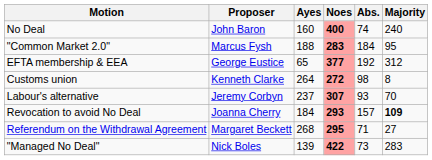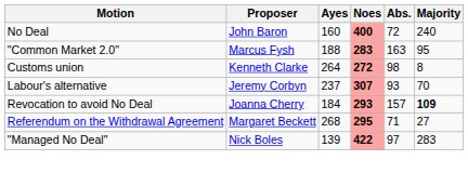 <table class="wikitable">
 <tr>
 <th>Motion</th>
 <th>Proposer</th>
 <th>Ayes</th>
 <th>Noes</th>
 <th>Abs.</th>
 <th>Majority</th>
 </tr>
 <tr>
 <td>No Deal</td>
 <td><a href='#'>John Baron</a></td>
 <td>160</td>
 <td style="background:#FFA3A3;"><strong>400</strong></td>
-<td>74</td>
+<td>72</td>
 <td>240</td>
 </tr>
 <tr>
 <td>"Common Market 2.0"</td>
 <td><a href='#'>Marcus Fysh</a></td>
 <td>188</td>
 <td style="background:#FFA3A3;"><strong>283</strong></td>
-<td>184</td>
+<td>163</td>
 <td>95</td>
-</tr>
-<tr>
-<td>EFTA membership & EEA</td>
-<td><a href='#'>George Eustice</a></td>
-<td>65</td>
-<td style="background:#FFA3A3;"><strong>377</strong></td>
-<td>192</td>
-<td>312</td>
 </tr>
 <tr>
 <td>Customs union</td>
 <td><a href='#'>Kenneth Clarke</a></td>
 <td>264</td>
 <td style="background:#FFA3A3;"><strong>272</strong></td>
 <td>98</td>
 <td>8</td>
 </tr>
 <tr>
 <td>Labour's alternative</td>
 <td><a href='#'>Jeremy Corbyn</a></td>
 <td>237</td>
 <td style="background:#FFA3A3;"><strong>307</strong></td>
 <td>93</td>
 <td>70</td>
 </tr>
 <tr>
 <td>Revocation to avoid No Deal</td>
 <td><a href='#'>Joanna Cherry</a></td>
 <td>184</td>
 <td style="background:#FFA3A3;"><strong>293</strong></td>
 <td>157</td>
 <td><strong>109</strong></td>
 </tr>
 <tr>
 <td><a href='#'>Referendum on the Withdrawal Agreement</a></td>
 <td><a href='#'>Margaret Beckett</a></td>
 <td>268</td>
 <td style="background:#FFA3A3;"><strong>295</strong></td>
 <td>71</td>
 <td>27</td>
 </tr>
 <tr>
 <td>"Managed No Deal"</td>
 <td><a href='#'>Nick Boles</a></td>
 <td>139</td>
 <td style="background:#FFA3A3;"><strong>422</strong></td>
-<td>73</td>
+<td>97</td>
 <td>283</td>
 </tr>
 </table>
